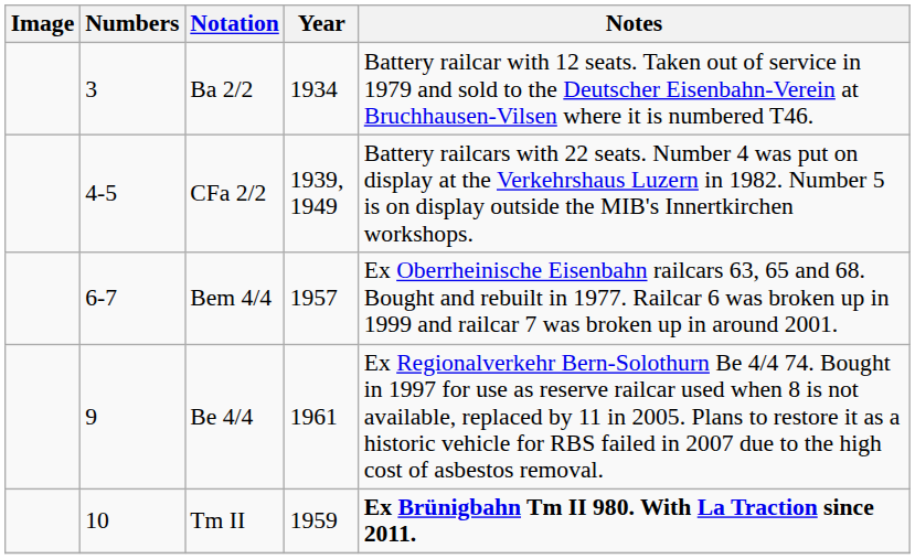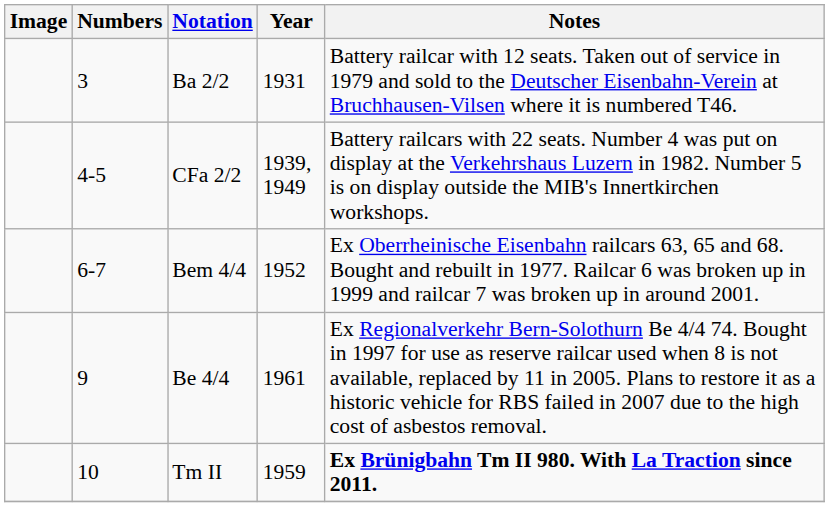 <table class="wikitable sortable">
 <tr>
 <th>Image</th>
 <th>Numbers</th>
 <th><a href='#'>Notation</a></th>
 <th>Year</th>
 <th>Notes</th>
 </tr>
 <tr>
 <td></td>
 <td>3</td>
 <td>Ba 2/2</td>
-<td>1934</td>
+<td>1931</td>
 <td>Battery railcar with 12 seats. Taken out of service in 1979 and sold to the <a href='#'>Deutscher Eisenbahn-Verein</a> at <a href='#'>Bruchhausen-Vilsen</a> where it is numbered T46.</td>
 </tr>
 <tr>
 <td></td>
 <td>4-5</td>
 <td>CFa 2/2</td>
 <td>1939, 1949</td>
 <td>Battery railcars with 22 seats. Number 4 was put on display at the <a href='#'>Verkehrshaus Luzern</a> in 1982. Number 5 is on display outside the MIB's Innertkirchen workshops.</td>
 </tr>
 <tr>
 <td></td>
 <td>6-7</td>
 <td>Bem 4/4</td>
-<td>1957</td>
+<td>1952</td>
 <td>Ex <a href='#'>Oberrheinische Eisenbahn</a> railcars 63, 65 and 68. Bought and rebuilt in 1977. Railcar 6 was broken up in 1999 and railcar 7 was broken up in around 2001.</td>
 </tr>
 <tr>
 <td></td>
 <td>9</td>
 <td>Be 4/4</td>
 <td>1961</td>
 <td>Ex <a href='#'>Regionalverkehr Bern-Solothurn</a> Be 4/4 74. Bought in 1997 for use as reserve railcar used when 8 is not available, replaced by 11 in 2005. Plans to restore it as a historic vehicle for RBS failed in 2007 due to the high cost of asbestos removal.</td>
 </tr>
 <tr>
 <td></td>
 <td>10</td>
 <td>Tm II</td>
 <td>1959</td>
 <td><strong>Ex <a href='#'>Brünigbahn</a> Tm II 980. With <a href='#'>La Traction</a> since 2011.</strong></td>
 </tr>
 <tr>
 </tr>
 </table>
